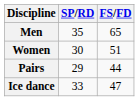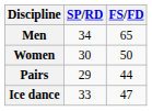 <table class="wikitable unsortable" style="text-align:center;">
 <tr>
 <th scope="col">Discipline</th>
 <th scope="col"><a href='#'>SP</a>/<a href='#'>RD</a></th>
 <th scope="col"><a href='#'>FS</a>/<a href='#'>FD</a></th>
 </tr>
 <tr>
 <th scope="row">Men</th>
-<td>35</td>
+<td>34</td>
 <td>65</td>
 </tr>
 <tr>
 <th scope="row">Women</th>
 <td>30</td>
-<td>51</td>
+<td>50</td>
 </tr>
 <tr>
 <th scope="row">Pairs</th>
 <td>29</td>
 <td>44</td>
 </tr>
 <tr>
 <th scope="row">Ice dance</th>
 <td>33</td>
 <td>47</td>
 </tr>
 </table>
